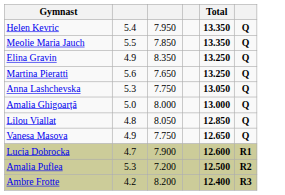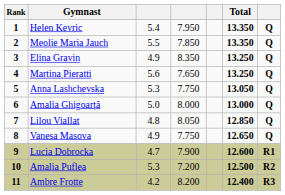 <table style="text-align:center;" class="wikitable sortable">
 <tr>
+<th scope="col" style="width:15px;"><small>Rank</small></th>
 <th scope="col" style="width:170px;">Gymnast</th>
 <th scope="col" style="width:50px;"><small></small></th>
 <th scope="col" style="width:50px;"><small></small></th>
 <th scope="col" style="width:20px;"><small></small></th>
 <th scope="col" style="width:50px;">Total</th>
 <th scope="col" style="width:30px;"><small></small></th>
 </tr>
 <tr>
+<td scope="row" style="text-align:center"><strong>1</strong></td>
 <td align="left"> <a href='#'>Helen Kevric</a></td>
 <td>5.4</td>
 <td>7.950</td>
 <td></td>
 <td><strong>13.350</strong></td>
 <td><strong>Q</strong></td>
 </tr>
 <tr>
+<td scope="row" style="text-align:center"><strong>2</strong></td>
 <td align="left"> <a href='#'>Meolie Maria Jauch</a></td>
 <td>5.5</td>
 <td>7.850</td>
 <td></td>
 <td><strong>13.350</strong></td>
 <td><strong>Q</strong></td>
 </tr>
 <tr>
+<td scope="row" style="text-align:center"><strong>3</strong></td>
 <td align="left"> <a href='#'>Elina Gravin</a></td>
 <td>4.9</td>
 <td>8.350</td>
 <td></td>
 <td><strong>13.250</strong></td>
 <td><strong>Q</strong></td>
 </tr>
 <tr>
+<td scope="row" style="text-align:center"><strong>4</strong></td>
 <td align="left"> <a href='#'>Martina Pieratti</a></td>
 <td>5.6</td>
 <td>7.650</td>
 <td></td>
 <td><strong>13.250</strong></td>
 <td><strong>Q</strong></td>
 </tr>
 <tr>
+<td scope="row" style="text-align:center"><strong>5</strong></td>
 <td align="left"> <a href='#'>Anna Lashchevska</a></td>
 <td>5.3</td>
 <td>7.750</td>
 <td></td>
 <td><strong>13.050</strong></td>
 <td><strong>Q</strong></td>
 </tr>
 <tr>
+<td scope="row" style="text-align:center"><strong>6</strong></td>
 <td align="left"> <a href='#'>Amalia Ghigoarță</a></td>
 <td>5.0</td>
 <td>8.000</td>
 <td></td>
 <td><strong>13.000</strong></td>
 <td><strong>Q</strong></td>
 </tr>
 <tr>
+<td scope="row" style="text-align:center"><strong>7</strong></td>
 <td align="left"> <a href='#'>Lilou Viallat</a></td>
 <td>4.8</td>
 <td>8.050</td>
 <td></td>
 <td><strong>12.850</strong></td>
 <td><strong>Q</strong></td>
 </tr>
 <tr>
+<td scope="row" style="text-align:center"><strong>8</strong></td>
 <td align="left"> <a href='#'>Vanesa Masova</a></td>
 <td>4.9</td>
 <td>7.750</td>
 <td></td>
 <td><strong>12.650</strong></td>
 <td><strong>Q</strong></td>
 </tr>
 <tr style="background:#cccc99;">
+<td scope="row" style="text-align:center"><strong>9</strong></td>
 <td align="left"> <a href='#'>Lucia Dobrocka</a></td>
 <td>4.7</td>
 <td>7.900</td>
 <td></td>
 <td><strong>12.600</strong></td>
 <td><strong>R1</strong></td>
 </tr>
 <tr style="background:#cccc99;">
+<td scope="row" style="text-align:center"><strong>10</strong></td>
 <td align="left"> <a href='#'>Amalia Puflea</a></td>
 <td>5.3</td>
 <td>7.200</td>
 <td></td>
 <td><strong>12.500</strong></td>
 <td><strong>R2</strong></td>
 </tr>
 <tr style="background:#cccc99;">
+<td scope="row" style="text-align:center"><strong>11</strong></td>
 <td align="left"> <a href='#'>Ambre Frotte</a></td>
 <td>4.2</td>
 <td>8.200</td>
 <td></td>
 <td><strong>12.400</strong></td>
 <td><strong>R3</strong></td>
 </tr>
 </table>
